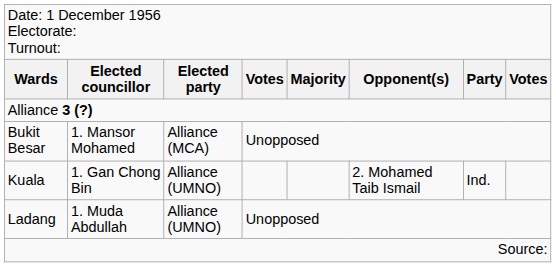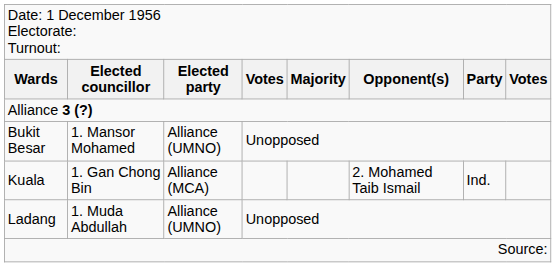 <table class=wikitable>
 <tr>
 <td colspan=8>Date: 1 December 1956 <br>Electorate: <br>Turnout:</td>
 </tr>
 <tr>
 <th>Wards</th>
 <th>Elected councillor</th>
 <th>Elected party</th>
 <th>Votes</th>
 <th>Majority</th>
 <th>Opponent(s)</th>
 <th>Party</th>
 <th>Votes</th>
 </tr>
 <tr>
 <td colspan=8>Alliance <strong>3 (?)</strong> </td>
 </tr>
 <tr>
 <td>Bukit Besar</td>
 <td>1. Mansor Mohamed</td>
-<td>Alliance (MCA)</td>
+<td>Alliance (UMNO)</td>
 <td colspan=5>Unopposed</td>
 </tr>
 <tr>
 <td>Kuala</td>
 <td>1. Gan Chong Bin</td>
-<td>Alliance (UMNO)</td>
+<td>Alliance (MCA)</td>
 <td></td>
 <td></td>
 <td>2. Mohamed Taib Ismail</td>
 <td>Ind.</td>
 <td></td>
 </tr>
 <tr>
 <td>Ladang</td>
 <td>1. Muda Abdullah</td>
 <td>Alliance (UMNO)</td>
 <td colspan=5>Unopposed</td>
 </tr>
 <tr>
 <td colspan=8 align=right>Source: </td>
 </tr>
 </table>
